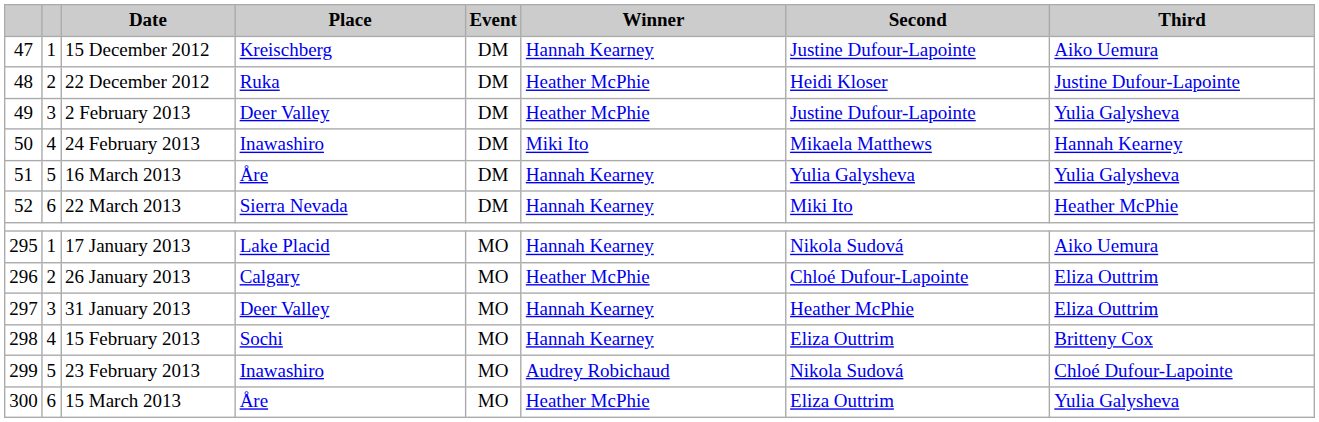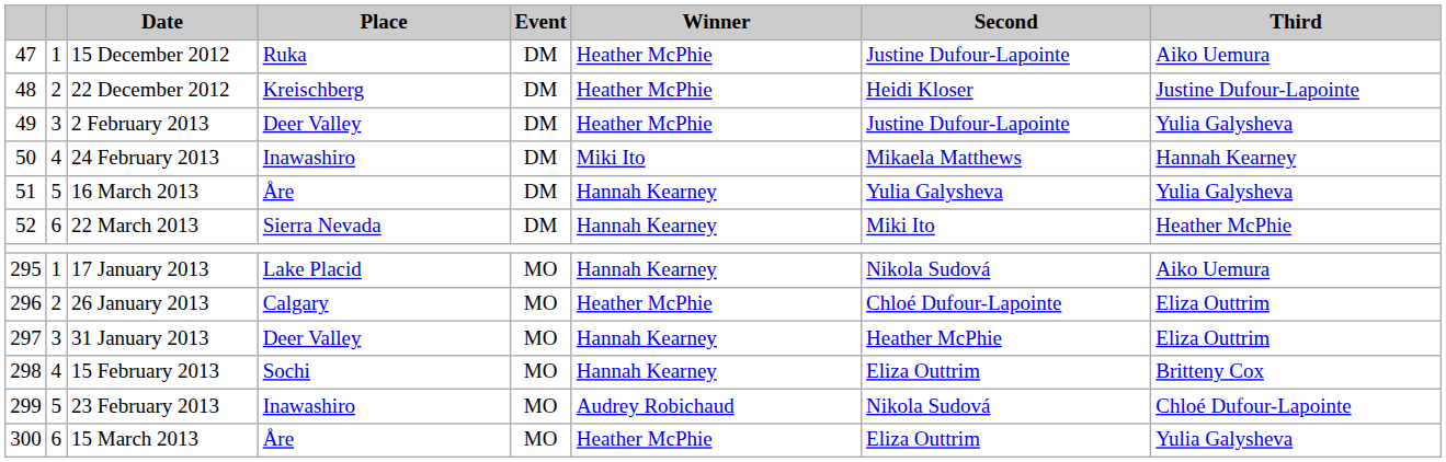 <table class="wikitable plainrowheaders" style="background:#fff; font-size:86%; line-height:16px; border:grey solid 1px; border-collapse:collapse;">
 <tr style="background:#ccc; text-align:center;">
 <th scope="col" style="background:#ccc; width=20 px;"></th>
 <th scope="col" style="background:#ccc; width=30 px;"></th>
 <th scope="col" style="background:#ccc; width:120px;">Date</th>
 <th scope="col" style="background:#ccc; width:160px;">Place</th>
 <th scope="col" style="background:#ccc; width:15px;">Event</th>
 <th scope="col" style="background:#ccc; width:185px;">Winner</th>
 <th scope="col" style="background:#ccc; width:185px;">Second</th>
 <th scope="col" style="background:#ccc; width:185px;">Third</th>
 </tr>
 <tr>
 <td align=center>47</td>
 <td align=center>1</td>
 <td>15 December 2012</td>
-<td> <a href='#'>Kreischberg</a></td>
+<td> <a href='#'>Ruka</a></td>
 <td align=center>DM</td>
-<td> <a href='#'>Hannah Kearney</a></td>
+<td> <a href='#'>Heather McPhie</a></td>
 <td> <a href='#'>Justine Dufour-Lapointe</a></td>
 <td> <a href='#'>Aiko Uemura</a></td>
 </tr>
 <tr>
 <td align=center>48</td>
 <td align=center>2</td>
 <td>22 December 2012</td>
-<td> <a href='#'>Ruka</a></td>
+<td> <a href='#'>Kreischberg</a></td>
 <td align=center>DM</td>
 <td> <a href='#'>Heather McPhie</a></td>
 <td> <a href='#'>Heidi Kloser</a></td>
 <td> <a href='#'>Justine Dufour-Lapointe</a></td>
 </tr>
 <tr>
 <td align=center>49</td>
 <td align=center>3</td>
 <td>2 February 2013</td>
 <td> <a href='#'>Deer Valley</a></td>
 <td align=center>DM</td>
 <td> <a href='#'>Heather McPhie</a></td>
 <td> <a href='#'>Justine Dufour-Lapointe</a></td>
 <td> <a href='#'>Yulia Galysheva</a></td>
 </tr>
 <tr>
 <td align=center>50</td>
 <td align=center>4</td>
 <td>24 February 2013</td>
 <td> <a href='#'>Inawashiro</a></td>
 <td align=center>DM</td>
 <td> <a href='#'>Miki Ito</a></td>
 <td> <a href='#'>Mikaela Matthews</a></td>
 <td> <a href='#'>Hannah Kearney</a></td>
 </tr>
 <tr>
 <td align=center>51</td>
 <td align=center>5</td>
 <td>16 March 2013</td>
 <td> <a href='#'>Åre</a></td>
 <td align=center>DM</td>
 <td> <a href='#'>Hannah Kearney</a></td>
 <td> <a href='#'>Yulia Galysheva</a></td>
 <td> <a href='#'>Yulia Galysheva</a></td>
 </tr>
 <tr>
 <td align=center>52</td>
 <td align=center>6</td>
 <td>22 March 2013</td>
 <td> <a href='#'>Sierra Nevada</a></td>
 <td align=center>DM</td>
 <td> <a href='#'>Hannah Kearney</a></td>
 <td> <a href='#'>Miki Ito</a></td>
 <td> <a href='#'>Heather McPhie</a></td>
 </tr>
 <tr>
 <td colspan=8></td>
 </tr>
 <tr>
 <td align=center>295</td>
 <td align=center>1</td>
 <td>17 January 2013</td>
 <td> <a href='#'>Lake Placid</a></td>
 <td align=center>MO</td>
 <td> <a href='#'>Hannah Kearney</a></td>
 <td> <a href='#'>Nikola Sudová</a></td>
 <td> <a href='#'>Aiko Uemura</a></td>
 </tr>
 <tr>
 <td align=center>296</td>
 <td align=center>2</td>
 <td>26 January 2013</td>
 <td> <a href='#'>Calgary</a></td>
 <td align=center>MO</td>
 <td> <a href='#'>Heather McPhie</a></td>
 <td> <a href='#'>Chloé Dufour-Lapointe</a></td>
 <td> <a href='#'>Eliza Outtrim</a></td>
 </tr>
 <tr>
 <td align=center>297</td>
 <td align=center>3</td>
 <td>31 January 2013</td>
 <td> <a href='#'>Deer Valley</a></td>
 <td align=center>MO</td>
 <td> <a href='#'>Hannah Kearney</a></td>
 <td> <a href='#'>Heather McPhie</a></td>
 <td> <a href='#'>Eliza Outtrim</a></td>
 </tr>
 <tr>
 <td align=center>298</td>
 <td align=center>4</td>
 <td>15 February 2013</td>
 <td> <a href='#'>Sochi</a></td>
 <td align=center>MO</td>
 <td> <a href='#'>Hannah Kearney</a></td>
 <td> <a href='#'>Eliza Outtrim</a></td>
 <td> <a href='#'>Britteny Cox</a></td>
 </tr>
 <tr>
 <td align=center>299</td>
 <td align=center>5</td>
 <td>23 February 2013</td>
 <td> <a href='#'>Inawashiro</a></td>
 <td align=center>MO</td>
 <td> <a href='#'>Audrey Robichaud</a></td>
 <td> <a href='#'>Nikola Sudová</a></td>
 <td> <a href='#'>Chloé Dufour-Lapointe</a></td>
 </tr>
 <tr>
 <td align=center>300</td>
 <td align=center>6</td>
 <td>15 March 2013</td>
 <td> <a href='#'>Åre</a></td>
 <td align=center>MO</td>
 <td> <a href='#'>Heather McPhie</a></td>
 <td> <a href='#'>Eliza Outtrim</a></td>
 <td> <a href='#'>Yulia Galysheva</a></td>
 </tr>
 </table>
